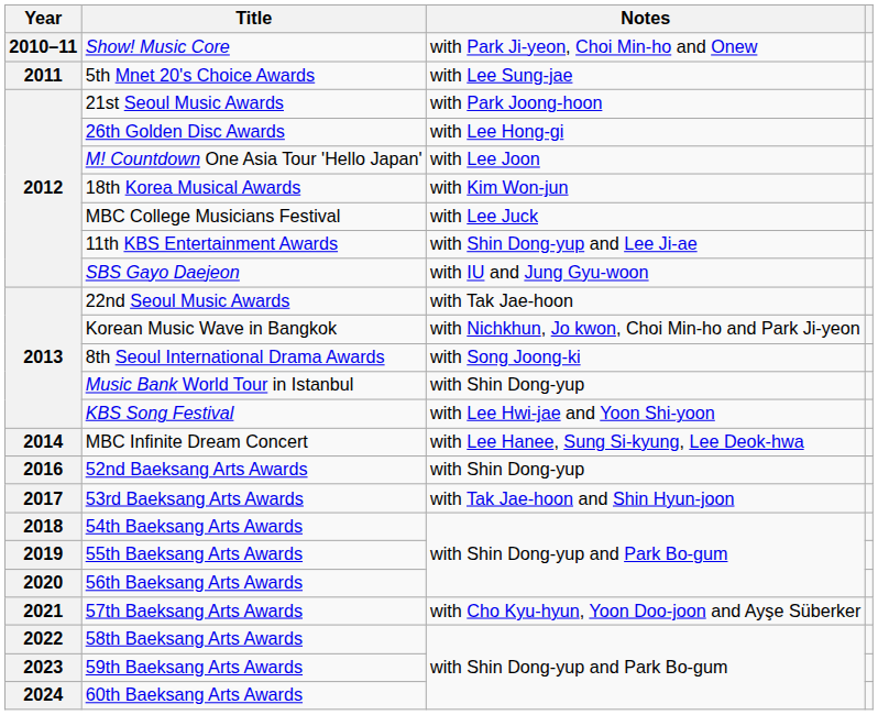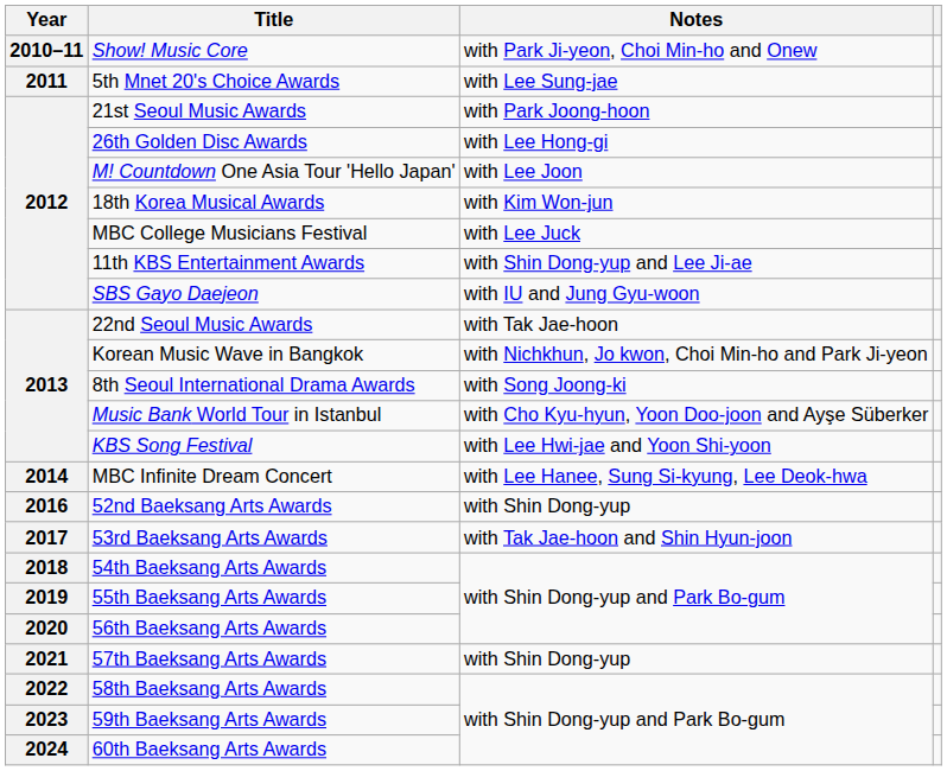 <table class="wikitable plainrowheaders sortable">
 <tr>
 <th scpoe="col">Year</th>
 <th scope="col">Title</th>
 <th scope="col">Notes</th>
 <th scope="col" class="unsortable"></th>
 </tr>
 <tr>
 <th scope="row">2010–11</th>
 <td><em><a href='#'>Show! Music Core</a></em></td>
 <td>with <a href='#'>Park Ji-yeon</a>, <a href='#'>Choi Min-ho</a> and <a href='#'>Onew</a></td>
 <td style="text-align:center"></td>
 </tr>
 <tr>
 <th scope="row">2011</th>
 <td>5th <a href='#'>Mnet 20's Choice Awards</a></td>
 <td>with <a href='#'>Lee Sung-jae</a></td>
 <td style="text-align:center"></td>
 </tr>
 <tr>
 <th scope="row" rowspan="7">2012</th>
 <td>21st <a href='#'>Seoul Music Awards</a></td>
 <td>with <a href='#'>Park Joong-hoon</a></td>
 <td style="text-align:center"></td>
 </tr>
 <tr>
 <td><a href='#'>26th Golden Disc Awards</a></td>
 <td>with <a href='#'>Lee Hong-gi</a></td>
 <td style="text-align:center"></td>
 </tr>
 <tr>
 <td><em><a href='#'>M! Countdown</a></em> One Asia Tour 'Hello Japan'</td>
 <td>with <a href='#'>Lee Joon</a></td>
 <td style="text-align:center"></td>
 </tr>
 <tr>
 <td>18th <a href='#'>Korea Musical Awards</a></td>
 <td>with <a href='#'>Kim Won-jun</a></td>
 <td style="text-align:center"></td>
 </tr>
 <tr>
 <td>MBC College Musicians Festival</td>
 <td>with <a href='#'>Lee Juck</a></td>
 <td style="text-align:center"></td>
 </tr>
 <tr>
 <td>11th <a href='#'>KBS Entertainment Awards</a></td>
 <td>with <a href='#'>Shin Dong-yup</a> and <a href='#'>Lee Ji-ae</a></td>
 <td style="text-align:center"></td>
 </tr>
 <tr>
 <td><em><a href='#'>SBS Gayo Daejeon</a></em></td>
 <td>with <a href='#'>IU</a> and <a href='#'>Jung Gyu-woon</a></td>
 <td style="text-align:center"></td>
 </tr>
 <tr>
 <th scope="row" rowspan="5">2013</th>
 <td>22nd <a href='#'>Seoul Music Awards</a></td>
 <td>with Tak Jae-hoon</td>
 <td style="text-align:center"></td>
 </tr>
 <tr>
 <td>Korean Music Wave in Bangkok</td>
 <td>with <a href='#'>Nichkhun</a>, <a href='#'>Jo kwon</a>, Choi Min-ho and Park Ji-yeon</td>
 <td style="text-align:center"></td>
 </tr>
 <tr>
 <td>8th <a href='#'>Seoul International Drama Awards</a></td>
 <td>with <a href='#'>Song Joong-ki</a></td>
 <td style="text-align:center"></td>
 </tr>
 <tr>
 <td><a href='#'><em>Music Bank</em> World Tour</a> in Istanbul</td>
-<td>with Shin Dong-yup</td>
+<td>with <a href='#'>Cho Kyu-hyun</a>, <a href='#'>Yoon Doo-joon</a> and Ayşe Süberker</td>
 <td style="text-align:center"></td>
 </tr>
 <tr>
 <td><em><a href='#'>KBS Song Festival</a></em></td>
 <td>with <a href='#'>Lee Hwi-jae</a> and <a href='#'>Yoon Shi-yoon</a></td>
 <td style="text-align:center"></td>
 </tr>
 <tr>
 <th scope="row">2014</th>
 <td>MBC Infinite Dream Concert</td>
 <td>with <a href='#'>Lee Hanee</a>, <a href='#'>Sung Si-kyung</a>, <a href='#'>Lee Deok-hwa</a></td>
 <td style="text-align:center"></td>
 </tr>
 <tr>
 <th scope="row">2016</th>
 <td><a href='#'>52nd Baeksang Arts Awards</a></td>
 <td>with Shin Dong-yup</td>
 <td style="text-align:center"></td>
 </tr>
 <tr>
 <th scope="row">2017</th>
 <td><a href='#'>53rd Baeksang Arts Awards</a></td>
 <td>with <a href='#'>Tak Jae-hoon</a> and <a href='#'>Shin Hyun-joon</a></td>
 <td style="text-align:center"></td>
 </tr>
 <tr>
 <th scope="row">2018</th>
 <td><a href='#'>54th Baeksang Arts Awards</a></td>
 <td rowspan="3">with Shin Dong-yup and <a href='#'>Park Bo-gum</a></td>
 <td style="text-align:center"></td>
 </tr>
 <tr>
 <th scope="row">2019</th>
 <td><a href='#'>55th Baeksang Arts Awards</a></td>
 <td style="text-align:center"></td>
 </tr>
 <tr>
 <th scope="row">2020</th>
 <td><a href='#'>56th Baeksang Arts Awards</a></td>
 <td style="text-align:center"></td>
 </tr>
 <tr>
 <th scope="row">2021</th>
 <td><a href='#'>57th Baeksang Arts Awards</a></td>
-<td>with <a href='#'>Cho Kyu-hyun</a>, <a href='#'>Yoon Doo-joon</a> and Ayşe Süberker</td>
+<td>with Shin Dong-yup</td>
 <td style="text-align:center"></td>
 </tr>
 <tr>
 <th scope="row">2022</th>
 <td><a href='#'>58th Baeksang Arts Awards</a></td>
 <td rowspan="3">with Shin Dong-yup and Park Bo-gum</td>
 <td style="text-align:center"></td>
 </tr>
 <tr>
 <th scope="row">2023</th>
 <td><a href='#'>59th Baeksang Arts Awards</a></td>
 <td style="text-align:center"></td>
 </tr>
 <tr>
 <th scope="row">2024</th>
 <td><a href='#'>60th Baeksang Arts Awards</a></td>
 <td style="text-align:center"></td>
 </tr>
 </table>
